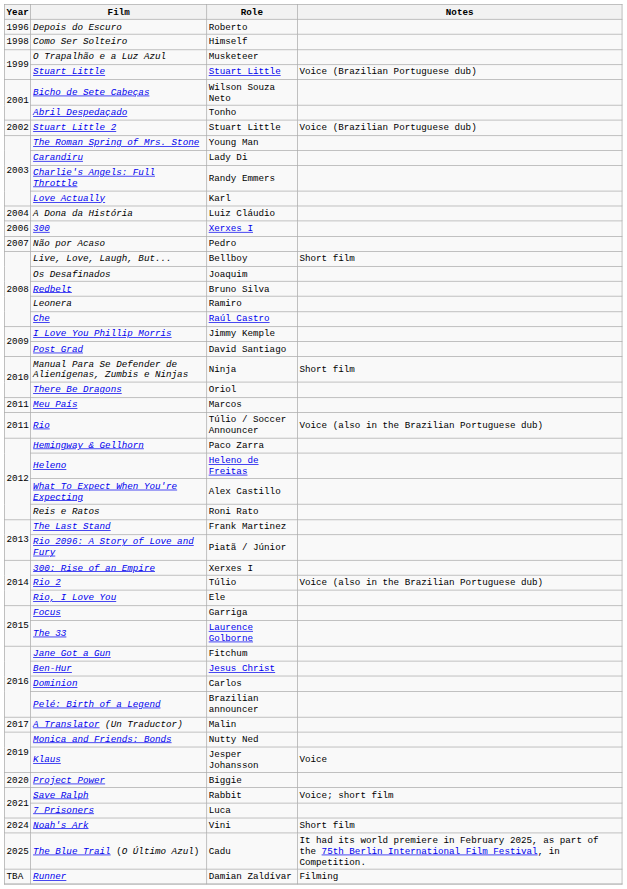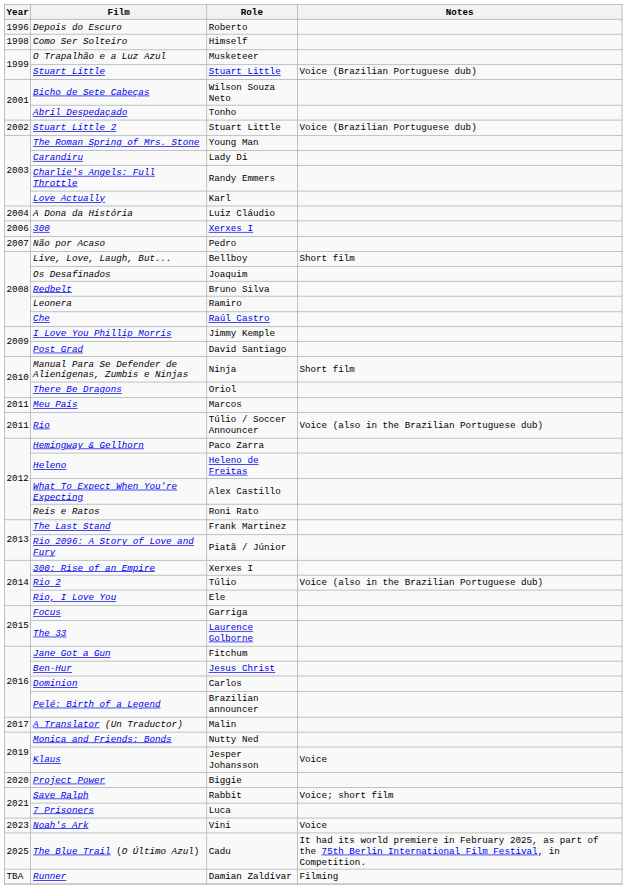 <table class="wikitable sortable">
 <tr>
 <th>Year</th>
 <th>Film</th>
 <th>Role</th>
 <th>Notes</th>
 </tr>
 <tr>
 <td>1996</td>
 <td><em>Depois do Escuro</em></td>
 <td>Roberto</td>
 <td></td>
 </tr>
 <tr>
 <td>1998</td>
 <td><em>Como Ser Solteiro</em></td>
 <td>Himself</td>
 <td></td>
 </tr>
 <tr>
 <td rowspan="2">1999</td>
 <td><em>O Trapalhão e a Luz Azul</em></td>
 <td>Musketeer</td>
 <td></td>
 </tr>
 <tr>
 <td><em><a href='#'>Stuart Little</a></em></td>
 <td><a href='#'>Stuart Little</a></td>
 <td>Voice (Brazilian Portuguese dub)</td>
 </tr>
 <tr>
 <td rowspan="2">2001</td>
 <td><em><a href='#'>Bicho de Sete Cabeças</a></em></td>
 <td>Wilson Souza Neto</td>
 <td></td>
 </tr>
 <tr>
 <td><em><a href='#'>Abril Despedaçado</a></em></td>
 <td>Tonho</td>
 <td></td>
 </tr>
 <tr>
 <td>2002</td>
 <td><em><a href='#'>Stuart Little 2</a></em></td>
 <td>Stuart Little</td>
 <td>Voice (Brazilian Portuguese dub)</td>
 </tr>
 <tr>
 <td rowspan="4">2003</td>
 <td><em><a href='#'>The Roman Spring of Mrs. Stone</a></em></td>
 <td>Young Man</td>
 <td></td>
 </tr>
 <tr>
 <td><em><a href='#'>Carandiru</a></em></td>
 <td>Lady Di</td>
 <td></td>
 </tr>
 <tr>
 <td><em><a href='#'>Charlie's Angels: Full Throttle</a></em></td>
 <td>Randy Emmers</td>
 <td></td>
 </tr>
 <tr>
 <td><em><a href='#'>Love Actually</a></em></td>
 <td>Karl</td>
 <td></td>
 </tr>
 <tr>
 <td>2004</td>
 <td><em>A Dona da História</em></td>
 <td>Luiz Cláudio</td>
 <td></td>
 </tr>
 <tr>
 <td>2006</td>
 <td><em><a href='#'>300</a></em></td>
 <td><a href='#'>Xerxes I</a></td>
 <td></td>
 </tr>
 <tr>
 <td>2007</td>
 <td><em>Não por Acaso</em></td>
 <td>Pedro</td>
 <td></td>
 </tr>
 <tr>
 <td rowspan="5">2008</td>
 <td><em>Live, Love, Laugh, But...</em></td>
 <td>Bellboy</td>
 <td>Short film</td>
 </tr>
 <tr>
 <td><em>Os Desafinados</em></td>
 <td>Joaquim</td>
 <td></td>
 </tr>
 <tr>
 <td><em><a href='#'>Redbelt</a></em></td>
 <td>Bruno Silva</td>
 <td></td>
 </tr>
 <tr>
 <td><em>Leonera</em></td>
 <td>Ramiro</td>
 <td></td>
 </tr>
 <tr>
 <td><em><a href='#'>Che</a></em></td>
 <td><a href='#'>Raúl Castro</a></td>
 <td></td>
 </tr>
 <tr>
 <td rowspan="2">2009</td>
 <td><em><a href='#'>I Love You Phillip Morris</a></em></td>
 <td>Jimmy Kemple</td>
 <td></td>
 </tr>
 <tr>
 <td><em><a href='#'>Post Grad</a></em></td>
 <td>David Santiago</td>
 <td></td>
 </tr>
 <tr>
 <td rowspan="2">2010</td>
 <td><em>Manual Para Se Defender de Alienígenas, Zumbis e Ninjas</em></td>
 <td>Ninja</td>
 <td>Short film</td>
 </tr>
 <tr>
 <td><em><a href='#'>There Be Dragons</a></em></td>
 <td>Oriol</td>
 <td></td>
 </tr>
 <tr>
 <td>2011</td>
 <td><em><a href='#'>Meu País</a></em></td>
 <td>Marcos</td>
 <td></td>
 </tr>
 <tr>
 <td>2011</td>
 <td><em><a href='#'>Rio</a></em></td>
 <td>Túlio / Soccer Announcer</td>
 <td>Voice (also in the Brazilian Portuguese dub)</td>
 </tr>
 <tr>
 <td rowspan="4">2012</td>
 <td><em><a href='#'>Hemingway & Gellhorn</a></em></td>
 <td>Paco Zarra</td>
 <td></td>
 </tr>
 <tr>
 <td><em><a href='#'>Heleno</a></em></td>
 <td><a href='#'>Heleno de Freitas</a></td>
 <td></td>
 </tr>
 <tr>
 <td><em><a href='#'>What To Expect When You're Expecting</a></em></td>
 <td>Alex Castillo</td>
 <td></td>
 </tr>
 <tr>
 <td><em>Reis e Ratos</em></td>
 <td>Roni Rato</td>
 <td></td>
 </tr>
 <tr>
 <td rowspan="2">2013</td>
 <td><em><a href='#'>The Last Stand</a></em></td>
 <td>Frank Martinez</td>
 <td></td>
 </tr>
 <tr>
 <td><em><a href='#'>Rio 2096: A Story of Love and Fury</a></em></td>
 <td>Piatã / Júnior</td>
 <td></td>
 </tr>
 <tr>
 <td rowspan="3">2014</td>
 <td><em><a href='#'>300: Rise of an Empire</a></em></td>
 <td>Xerxes I</td>
 <td></td>
 </tr>
 <tr>
 <td><em><a href='#'>Rio 2</a></em></td>
 <td>Túlio</td>
 <td>Voice (also in the Brazilian Portuguese dub)</td>
 </tr>
 <tr>
 <td><em><a href='#'>Rio, I Love You</a></em></td>
 <td>Ele</td>
 <td></td>
 </tr>
 <tr>
 <td rowspan="2">2015</td>
 <td><em><a href='#'>Focus</a></em></td>
 <td>Garriga</td>
 <td></td>
 </tr>
 <tr>
 <td><em><a href='#'>The 33</a></em></td>
 <td><a href='#'>Laurence Golborne</a></td>
 <td></td>
 </tr>
 <tr>
 <td rowspan="4">2016</td>
 <td><em><a href='#'>Jane Got a Gun</a></em></td>
 <td>Fitchum</td>
 <td></td>
 </tr>
 <tr>
 <td><em><a href='#'>Ben-Hur</a></em></td>
 <td><a href='#'>Jesus Christ</a></td>
 <td></td>
 </tr>
 <tr>
 <td><em><a href='#'>Dominion</a></em></td>
 <td>Carlos</td>
 <td></td>
 </tr>
 <tr>
 <td><em><a href='#'>Pelé: Birth of a Legend</a></em></td>
 <td>Brazilian announcer</td>
 <td></td>
 </tr>
 <tr>
 <td>2017</td>
 <td><em><a href='#'>A Translator</a> (Un Traductor)</em></td>
 <td>Malin</td>
 <td></td>
 </tr>
 <tr>
 <td rowspan="2">2019</td>
 <td><em><a href='#'>Monica and Friends: Bonds</a></em></td>
 <td>Nutty Ned</td>
 <td></td>
 </tr>
 <tr>
 <td><em><a href='#'>Klaus</a></em></td>
 <td>Jesper Johansson</td>
 <td>Voice</td>
 </tr>
 <tr>
 <td>2020</td>
 <td><em><a href='#'>Project Power</a></em></td>
 <td>Biggie</td>
 <td></td>
 </tr>
 <tr>
 <td rowspan="2">2021</td>
 <td><em><a href='#'>Save Ralph</a></em></td>
 <td>Rabbit</td>
 <td>Voice; short film</td>
 </tr>
 <tr>
 <td><em><a href='#'>7 Prisoners</a></em></td>
 <td>Luca</td>
 <td></td>
 </tr>
 <tr>
-<td>2024</td>
+<td>2023</td>
 <td><em><a href='#'>Noah's Ark</a></em></td>
 <td>Vini</td>
-<td>Short film</td>
+<td>Voice</td>
 </tr>
 <tr>
 <td>2025</td>
 <td><em><a href='#'>The Blue Trail</a></em> (<em>O Último Azul</em>)</td>
 <td>Cadu</td>
 <td>It had its world premiere in February 2025, as part of the <a href='#'>75th Berlin International Film Festival</a>, in Competition.</td>
 </tr>
 <tr>
 <td>TBA</td>
 <td><em><a href='#'>Runner</a></em></td>
 <td>Damian Zaldívar</td>
 <td>Filming</td>
 </tr>
 <tr>
 </tr>
 </table>
